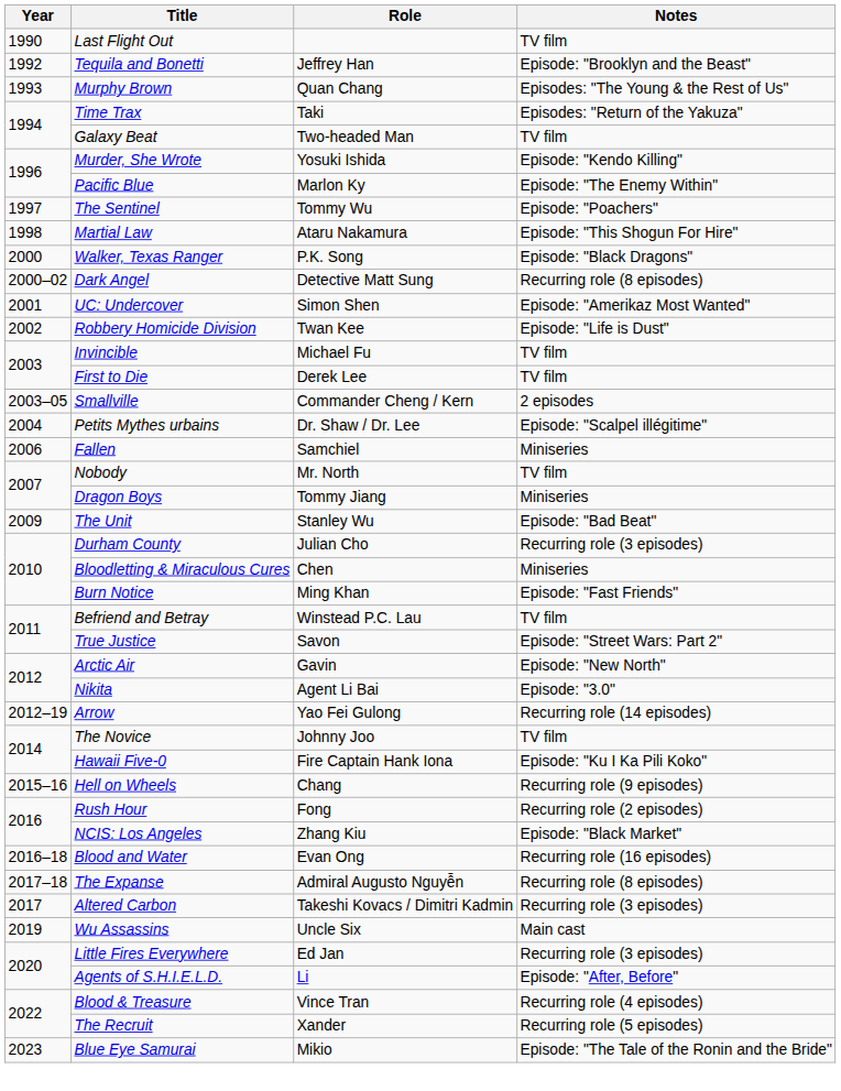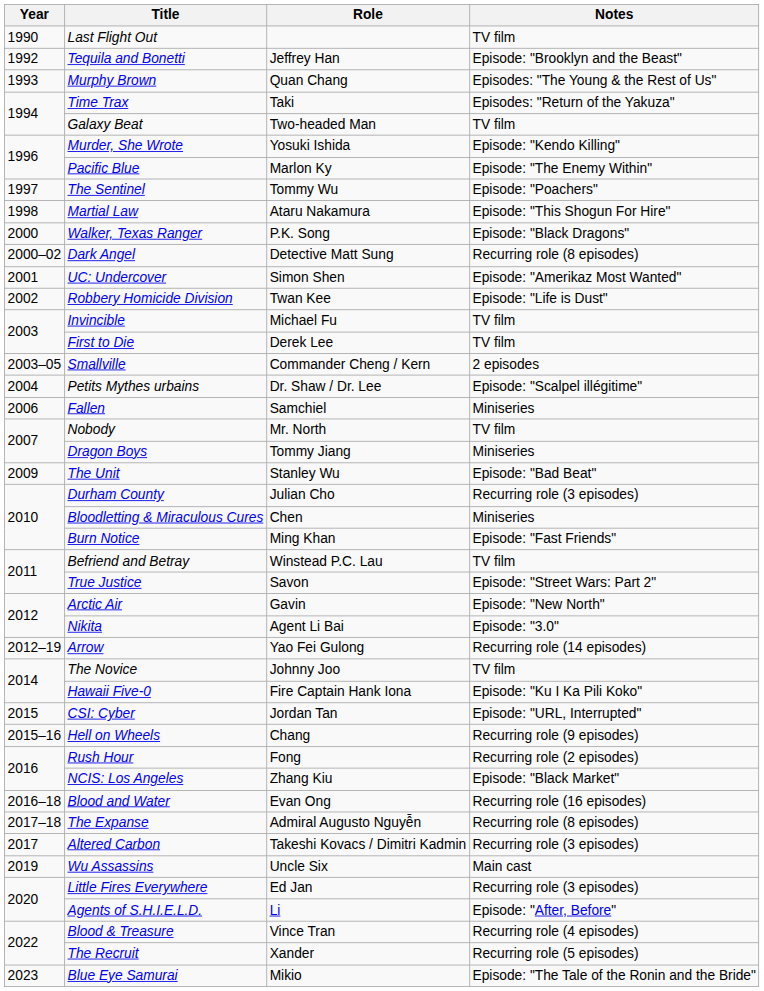 <table class="wikitable sortable">
 <tr>
 <th>Year</th>
 <th>Title</th>
 <th>Role</th>
 <th class="unsortable">Notes</th>
 </tr>
 <tr>
 <td>1990</td>
 <td><em>Last Flight Out</em></td>
 <td></td>
 <td>TV film</td>
 </tr>
 <tr>
 <td>1992</td>
 <td><em><a href='#'>Tequila and Bonetti</a></em></td>
 <td>Jeffrey Han</td>
 <td>Episode: "Brooklyn and the Beast"</td>
 </tr>
 <tr>
 <td>1993</td>
 <td><em><a href='#'>Murphy Brown</a></em></td>
 <td>Quan Chang</td>
 <td>Episodes: "The Young & the Rest of Us"</td>
 </tr>
 <tr>
 <td rowspan="2">1994</td>
 <td><em><a href='#'>Time Trax</a></em></td>
 <td>Taki</td>
 <td>Episodes: "Return of the Yakuza"</td>
 </tr>
 <tr>
 <td><em>Galaxy Beat</em></td>
 <td>Two-headed Man</td>
 <td>TV film</td>
 </tr>
 <tr>
 <td rowspan="2">1996</td>
 <td><em><a href='#'>Murder, She Wrote</a></em></td>
 <td>Yosuki Ishida</td>
 <td>Episode: "Kendo Killing"</td>
 </tr>
 <tr>
 <td><em><a href='#'>Pacific Blue</a></em></td>
 <td>Marlon Ky</td>
 <td>Episode: "The Enemy Within"</td>
 </tr>
 <tr>
 <td>1997</td>
 <td><em><a href='#'>The Sentinel</a></em></td>
 <td>Tommy Wu</td>
 <td>Episode: "Poachers"</td>
 </tr>
 <tr>
 <td>1998</td>
 <td><em><a href='#'>Martial Law</a></em></td>
 <td>Ataru Nakamura</td>
 <td>Episode: "This Shogun For Hire"</td>
 </tr>
 <tr>
 <td>2000</td>
 <td><em><a href='#'>Walker, Texas Ranger</a></em></td>
 <td>P.K. Song</td>
 <td>Episode: "Black Dragons"</td>
 </tr>
 <tr>
 <td>2000–02</td>
 <td><em><a href='#'>Dark Angel</a></em></td>
 <td>Detective Matt Sung</td>
 <td>Recurring role (8 episodes)</td>
 </tr>
 <tr>
 <td>2001</td>
 <td><em><a href='#'>UC: Undercover</a></em></td>
 <td>Simon Shen</td>
 <td>Episode: "Amerikaz Most Wanted"</td>
 </tr>
 <tr>
 <td>2002</td>
 <td><em><a href='#'>Robbery Homicide Division</a></em></td>
 <td>Twan Kee</td>
 <td>Episode: "Life is Dust"</td>
 </tr>
 <tr>
 <td rowspan=2>2003</td>
 <td><em><a href='#'>Invincible</a></em></td>
 <td>Michael Fu</td>
 <td>TV film</td>
 </tr>
 <tr>
 <td><em><a href='#'>First to Die</a></em></td>
 <td>Derek Lee</td>
 <td>TV film</td>
 </tr>
 <tr>
 <td>2003–05</td>
 <td><em><a href='#'>Smallville</a></em></td>
 <td>Commander Cheng / Kern</td>
 <td>2 episodes</td>
 </tr>
 <tr>
 <td>2004</td>
 <td><em>Petits Mythes urbains</em></td>
 <td>Dr. Shaw / Dr. Lee</td>
 <td>Episode: "Scalpel illégitime"</td>
 </tr>
 <tr>
 <td>2006</td>
 <td><em><a href='#'>Fallen</a></em></td>
 <td>Samchiel</td>
 <td>Miniseries</td>
 </tr>
 <tr>
 <td rowspan="2">2007</td>
 <td><em>Nobody</em></td>
 <td>Mr. North</td>
 <td>TV film</td>
 </tr>
 <tr>
 <td><em><a href='#'>Dragon Boys</a></em></td>
 <td>Tommy Jiang</td>
 <td>Miniseries</td>
 </tr>
 <tr>
 <td>2009</td>
 <td><em><a href='#'>The Unit</a></em></td>
 <td>Stanley Wu</td>
 <td>Episode: "Bad Beat"</td>
 </tr>
 <tr>
 <td rowspan="3">2010</td>
 <td><em><a href='#'>Durham County</a></em></td>
 <td>Julian Cho</td>
 <td>Recurring role (3 episodes)</td>
 </tr>
 <tr>
 <td><em><a href='#'>Bloodletting & Miraculous Cures</a></em></td>
 <td>Chen</td>
 <td>Miniseries</td>
 </tr>
 <tr>
 <td><em><a href='#'>Burn Notice</a></em></td>
 <td>Ming Khan</td>
 <td>Episode: "Fast Friends"</td>
 </tr>
 <tr>
 <td rowspan="2">2011</td>
 <td><em>Befriend and Betray</em></td>
 <td>Winstead P.C. Lau</td>
 <td>TV film</td>
 </tr>
 <tr>
 <td><em><a href='#'>True Justice</a></em></td>
 <td>Savon</td>
 <td>Episode: "Street Wars: Part 2"</td>
 </tr>
 <tr>
 <td rowspan="2">2012</td>
 <td><em><a href='#'>Arctic Air</a></em></td>
 <td>Gavin</td>
 <td>Episode: "New North"</td>
 </tr>
 <tr>
 <td><em><a href='#'>Nikita</a></em></td>
 <td>Agent Li Bai</td>
 <td>Episode: "3.0"</td>
 </tr>
 <tr>
 <td>2012–19</td>
 <td><em><a href='#'>Arrow</a></em></td>
 <td>Yao Fei Gulong</td>
 <td>Recurring role (14 episodes)</td>
 </tr>
 <tr>
 <td rowspan="2">2014</td>
 <td><em>The Novice</em></td>
 <td>Johnny Joo</td>
 <td>TV film</td>
 </tr>
 <tr>
 <td><em><a href='#'>Hawaii Five-0</a></em></td>
 <td>Fire Captain Hank Iona</td>
 <td>Episode: "Ku I Ka Pili Koko"</td>
 </tr>
 <tr>
+<td>2015</td>
+<td><em><a href='#'>CSI: Cyber</a></em></td>
+<td>Jordan Tan</td>
+<td>Episode: "URL, Interrupted"</td>
+</tr>
+<tr>
 <td>2015–16</td>
 <td><em><a href='#'>Hell on Wheels</a></em></td>
 <td>Chang</td>
 <td>Recurring role (9 episodes)</td>
 </tr>
 <tr>
 <td rowspan="2">2016</td>
 <td><em><a href='#'>Rush Hour</a></em></td>
 <td>Fong</td>
 <td>Recurring role (2 episodes)</td>
 </tr>
 <tr>
 <td><em><a href='#'>NCIS: Los Angeles</a></em></td>
 <td>Zhang Kiu</td>
 <td>Episode: "Black Market"</td>
 </tr>
 <tr>
 <td>2016–18</td>
 <td><em><a href='#'>Blood and Water</a></em></td>
 <td>Evan Ong</td>
 <td>Recurring role (16 episodes)</td>
 </tr>
 <tr>
 <td>2017–18</td>
 <td><em><a href='#'>The Expanse</a></em></td>
 <td>Admiral Augusto Nguyễn</td>
 <td>Recurring role (8 episodes)</td>
 </tr>
 <tr>
 <td>2017</td>
 <td><em><a href='#'>Altered Carbon</a></em></td>
 <td>Takeshi Kovacs / Dimitri Kadmin</td>
 <td>Recurring role (3 episodes)</td>
 </tr>
 <tr>
 <td>2019</td>
 <td><em><a href='#'>Wu Assassins</a></em></td>
 <td>Uncle Six</td>
 <td>Main cast</td>
 </tr>
 <tr>
 <td rowspan="2">2020</td>
 <td><em><a href='#'>Little Fires Everywhere</a></em></td>
 <td>Ed Jan</td>
 <td>Recurring role (3 episodes)</td>
 </tr>
 <tr>
 <td><em><a href='#'>Agents of S.H.I.E.L.D.</a></em></td>
 <td><a href='#'>Li</a></td>
 <td>Episode: "<a href='#'>After, Before</a>"</td>
 </tr>
 <tr>
 <td rowspan="2">2022</td>
 <td><em><a href='#'>Blood & Treasure</a></em></td>
 <td>Vince Tran</td>
 <td>Recurring role (4 episodes)</td>
 </tr>
 <tr>
 <td><em><a href='#'>The Recruit</a></em></td>
 <td>Xander</td>
 <td>Recurring role (5 episodes)</td>
 </tr>
 <tr>
 <td>2023</td>
 <td><em><a href='#'>Blue Eye Samurai</a></em></td>
 <td>Mikio</td>
 <td>Episode: "The Tale of the Ronin and the Bride"</td>
 </tr>
 </table>
